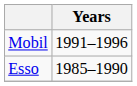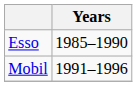 <table class="wikitable collapsible">
 <tr>
 <th></th>
 <th>Years</th>
 </tr>
 <tr>
+<td><a href='#'>Esso</a></td>
+<td>1985–1990</td>
+</tr>
+<tr>
 <td><a href='#'>Mobil</a></td>
 <td>1991–1996</td>
 </tr>
 <tr>
-<td><a href='#'>Esso</a></td>
-<td>1985–1990</td>
-</tr>
-<tr>
 </tr>
 </table>
